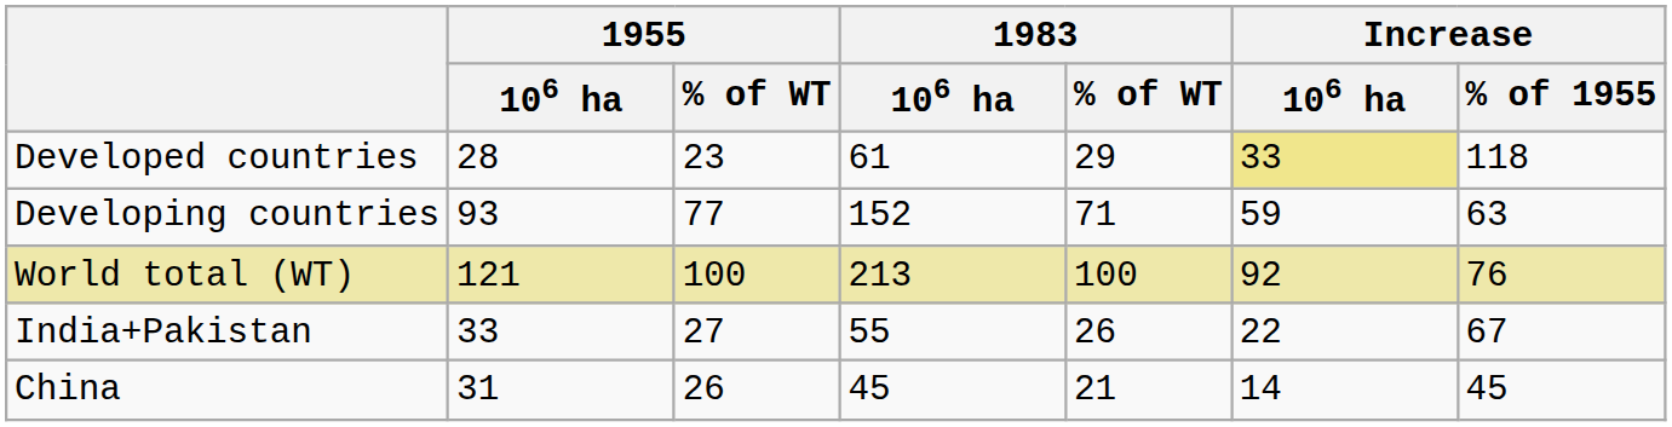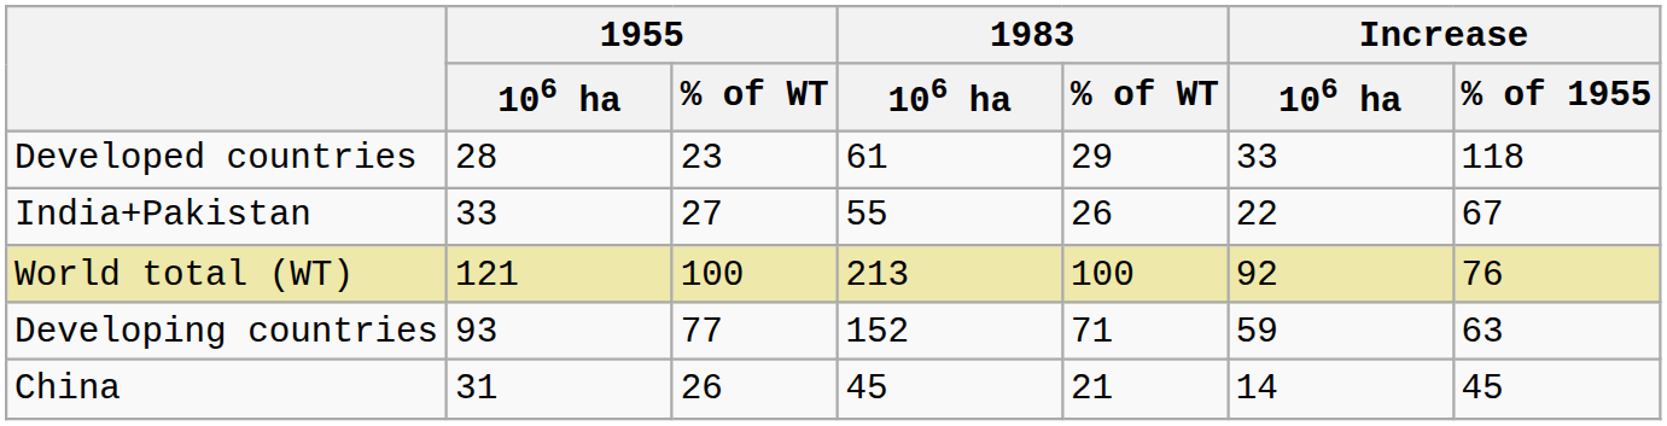 <table class="wikitable">
 <tr>
 <th rowspan=2></th>
 <th colspan=2>1955</th>
 <th colspan=2>1983</th>
 <th colspan=2>Increase</th>
 </tr>
 <tr>
 <th>  10<sup>6</sup> ha  </th>
 <th>% of WT</th>
 <th>  10<sup>6</sup> ha  </th>
 <th>% of WT</th>
 <th>  10<sup>6</sup> ha  </th>
 <th>% of 1955</th>
 </tr>
 <tr>
 <td>Developed countries</td>
 <td>28</td>
 <td>23</td>
 <td>61</td>
 <td>29</td>
-<td style="background: khaki;">33</td>
+<td>33</td>
 <td>118</td>
+</tr>
+<tr>
+<td>India+Pakistan</td>
+<td>33</td>
+<td>27</td>
+<td>55</td>
+<td>26</td>
+<td>22</td>
+<td>67</td>
+</tr>
+<tr>
+<td bgcolor=#eee8aa>World total (WT)</td>
+<td bgcolor=#eee8aa>121</td>
+<td bgcolor=#eee8aa>100</td>
+<td bgcolor=#eee8aa>213</td>
+<td bgcolor=#eee8aa>100</td>
+<td bgcolor=#eee8aa>92</td>
+<td bgcolor=#eee8aa>76</td>
 </tr>
 <tr>
 <td>Developing countries</td>
 <td>93</td>
 <td>77</td>
 <td>152</td>
 <td>71</td>
 <td>59</td>
 <td>63</td>
 </tr>
 <tr>
-<td bgcolor=#eee8aa>World total (WT)</td>
-<td bgcolor=#eee8aa>121</td>
-<td bgcolor=#eee8aa>100</td>
-<td bgcolor=#eee8aa>213</td>
-<td bgcolor=#eee8aa>100</td>
-<td bgcolor=#eee8aa>92</td>
-<td bgcolor=#eee8aa>76</td>
-</tr>
-<tr>
-<td>India+Pakistan</td>
-<td>33</td>
-<td>27</td>
-<td>55</td>
-<td>26</td>
-<td>22</td>
-<td>67</td>
-</tr>
-<tr>
 <td>China</td>
 <td>31</td>
 <td>26</td>
 <td>45</td>
 <td>21</td>
 <td>14</td>
 <td>45</td>
 </tr>
 </table>
